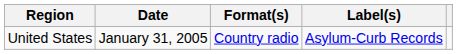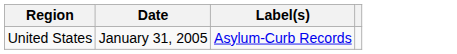 <table class="wikitable">
 <tr>
 <th>Region</th>
 <th>Date</th>
-<th>Format(s)</th>
 <th>Label(s)</th>
 <th></th>
 </tr>
 <tr>
 <td>United States</td>
 <td>January 31, 2005</td>
-<td><a href='#'>Country radio</a></td>
 <td><a href='#'>Asylum-Curb Records</a></td>
 <td></td>
 </tr>
 </table>
